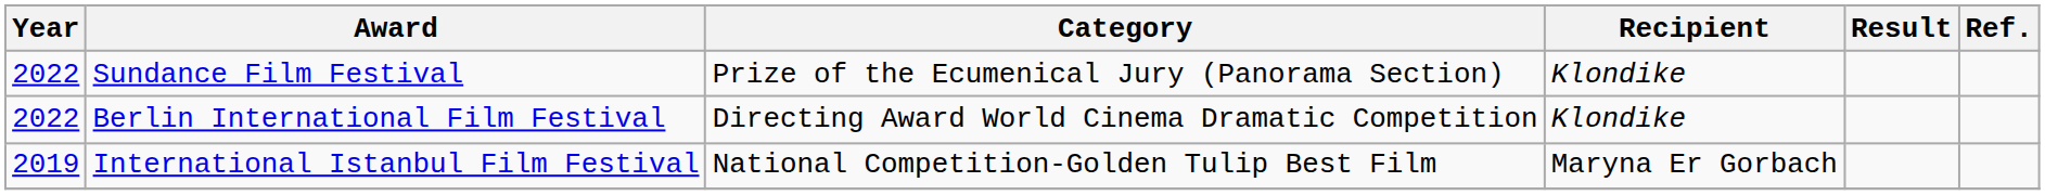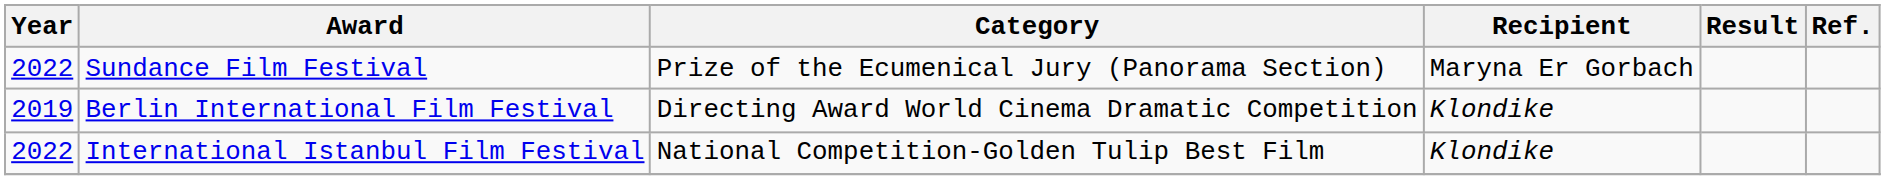 <table class="wikitable sortable">
 <tr>
 <th>Year</th>
 <th>Award</th>
 <th>Category</th>
 <th>Recipient</th>
 <th>Result</th>
 <th>Ref.</th>
 </tr>
 <tr>
 <td><a href='#'>2022</a></td>
 <td><a href='#'>Sundance Film Festival</a></td>
 <td>Prize of the Ecumenical Jury (Panorama Section)</td>
-<td><em>Klondike</em></td>
+<td>Maryna Er Gorbach</td>
 <td></td>
 <td></td>
 </tr>
 <tr>
-<td><a href='#'>2022</a></td>
+<td><a href='#'>2019</a></td>
 <td><a href='#'>Berlin International Film Festival</a></td>
 <td>Directing Award World Cinema Dramatic Competition</td>
 <td><em>Klondike</em></td>
 <td></td>
 <td></td>
 </tr>
 <tr>
-<td><a href='#'>2019</a></td>
+<td><a href='#'>2022</a></td>
 <td><a href='#'>International Istanbul Film Festival</a></td>
 <td>National Competition-Golden Tulip Best Film</td>
-<td>Maryna Er Gorbach</td>
+<td><em>Klondike</em></td>
 <td></td>
 <td></td>
 </tr>
 <tr>
 </tr>
 </table>
